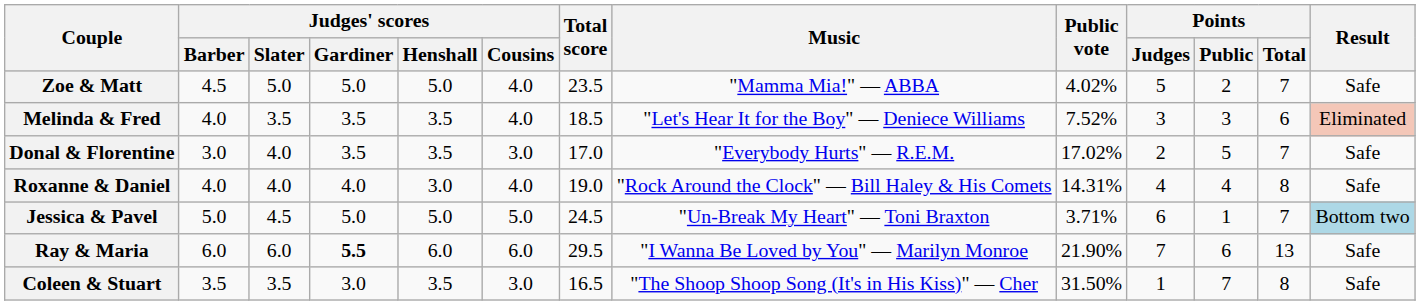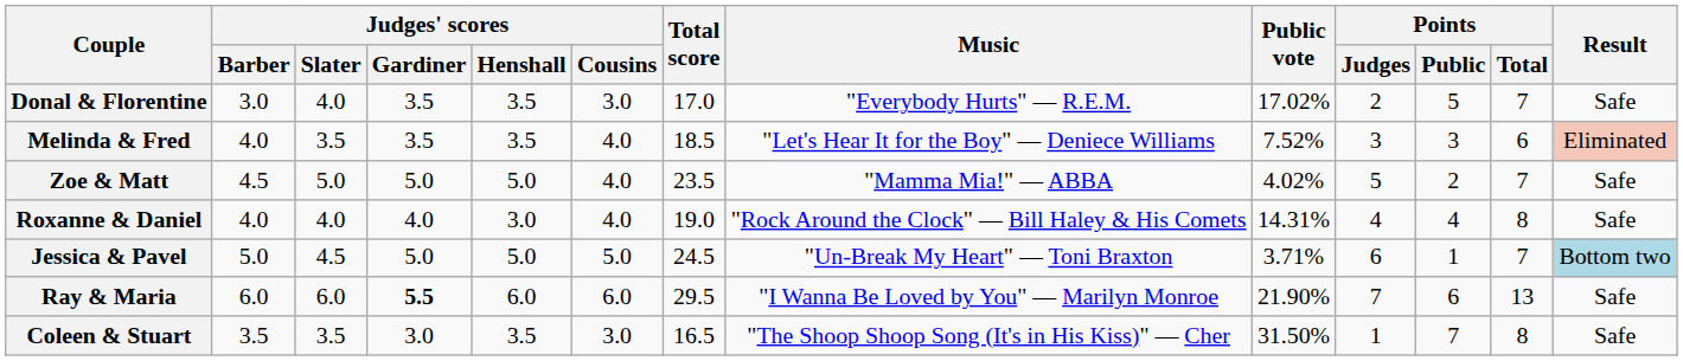 <table class="wikitable sortable" style="text-align:center; ; font-size:90%">
 <tr>
 <th scope="col" rowspan=2>Couple</th>
 <th scope="col" colspan=5 class="unsortable">Judges' scores</th>
 <th scope="col" rowspan=2>Total<br>score</th>
 <th scope="col" rowspan=2 class="unsortable">Music</th>
 <th scope="col" rowspan=2>Public<br>vote</th>
 <th scope="col" colspan=3>Points</th>
 <th scope="col" rowspan=2 class="unsortable">Result</th>
 </tr>
 <tr>
 <th class="unsortable">Barber</th>
 <th class="unsortable">Slater</th>
 <th class="unsortable">Gardiner</th>
 <th class="unsortable">Henshall</th>
 <th class="unsortable">Cousins</th>
 <th class="unsortable">Judges</th>
 <th class="unsortable">Public</th>
 <th>Total</th>
 </tr>
 <tr>
-<th scope="row">Zoe & Matt</th>
-<td style="text-align:center;">4.5</td>
-<td style="text-align:center;">5.0</td>
-<td style="text-align:center;">5.0</td>
-<td style="text-align:center;">5.0</td>
+<th scope="row">Donal & Florentine</th>
+<td style="text-align:center;">3.0</td>
 <td style="text-align:center;">4.0</td>
-<td style="text-align:center;">23.5</td>
-<td style="text-align:center;">"<a href='#'>Mamma Mia!</a>" — <a href='#'>ABBA</a></td>
-<td>4.02%</td>
+<td style="text-align:center;">3.5</td>
+<td style="text-align:center;">3.5</td>
+<td style="text-align:center;">3.0</td>
+<td style="text-align:center;">17.0</td>
+<td style="text-align:center;">"<a href='#'>Everybody Hurts</a>" — <a href='#'>R.E.M.</a></td>
+<td>17.02%</td>
+<td style="text-align:center;">2</td>
 <td style="text-align:center;">5</td>
-<td style="text-align:center;">2</td>
 <td style="text-align:center;">7</td>
 <td style="text-align:center;">Safe</td>
 </tr>
 <tr>
 <th scope="row">Melinda & Fred</th>
 <td style="text-align:center;">4.0</td>
 <td style="text-align:center;">3.5</td>
 <td style="text-align:center;">3.5</td>
 <td style="text-align:center;">3.5</td>
 <td style="text-align:center;">4.0</td>
 <td style="text-align:center;">18.5</td>
 <td style="text-align:center;">"<a href='#'>Let's Hear It for the Boy</a>" — <a href='#'>Deniece Williams</a></td>
 <td>7.52%</td>
 <td style="text-align:center;">3</td>
 <td style="text-align:center;">3</td>
 <td style="text-align:center;">6</td>
 <td bgcolor="f4c7b8">Eliminated</td>
 </tr>
 <tr>
-<th scope="row">Donal & Florentine</th>
-<td style="text-align:center;">3.0</td>
+<th scope="row">Zoe & Matt</th>
+<td style="text-align:center;">4.5</td>
+<td style="text-align:center;">5.0</td>
+<td style="text-align:center;">5.0</td>
+<td style="text-align:center;">5.0</td>
 <td style="text-align:center;">4.0</td>
-<td style="text-align:center;">3.5</td>
-<td style="text-align:center;">3.5</td>
-<td style="text-align:center;">3.0</td>
-<td style="text-align:center;">17.0</td>
-<td style="text-align:center;">"<a href='#'>Everybody Hurts</a>" — <a href='#'>R.E.M.</a></td>
-<td>17.02%</td>
+<td style="text-align:center;">23.5</td>
+<td style="text-align:center;">"<a href='#'>Mamma Mia!</a>" — <a href='#'>ABBA</a></td>
+<td>4.02%</td>
+<td style="text-align:center;">5</td>
 <td style="text-align:center;">2</td>
-<td style="text-align:center;">5</td>
 <td style="text-align:center;">7</td>
 <td style="text-align:center;">Safe</td>
 </tr>
 <tr>
 <th scope="row">Roxanne & Daniel</th>
 <td style="text-align:center;">4.0</td>
 <td style="text-align:center;">4.0</td>
 <td style="text-align:center;">4.0</td>
 <td style="text-align:center;">3.0</td>
 <td style="text-align:center;">4.0</td>
 <td style="text-align:center;">19.0</td>
 <td style="text-align:center;">"<a href='#'>Rock Around the Clock</a>" — <a href='#'>Bill Haley & His Comets</a></td>
 <td>14.31%</td>
 <td style="text-align:center;">4</td>
 <td style="text-align:center;">4</td>
 <td style="text-align:center;">8</td>
 <td style="text-align:center;">Safe</td>
 </tr>
 <tr>
 <th scope="row">Jessica & Pavel</th>
 <td style="text-align:center;">5.0</td>
 <td style="text-align:center;">4.5</td>
 <td style="text-align:center;">5.0</td>
 <td style="text-align:center;">5.0</td>
 <td style="text-align:center;">5.0</td>
 <td style="text-align:center;">24.5</td>
 <td style="text-align:center;">"<a href='#'>Un-Break My Heart</a>" — <a href='#'>Toni Braxton</a></td>
 <td>3.71%</td>
 <td style="text-align:center;">6</td>
 <td style="text-align:center;">1</td>
 <td style="text-align:center;">7</td>
 <td bgcolor=lightblue>Bottom two</td>
 </tr>
 <tr>
 <th scope="row">Ray & Maria</th>
 <td style="text-align:center;">6.0</td>
 <td style="text-align:center;">6.0</td>
 <td style="text-align:center;"><strong>5.5</strong></td>
 <td style="text-align:center;">6.0</td>
 <td style="text-align:center;">6.0</td>
 <td style="text-align:center;">29.5</td>
 <td style="text-align:center;">"<a href='#'>I Wanna Be Loved by You</a>" — <a href='#'>Marilyn Monroe</a></td>
 <td>21.90%</td>
 <td style="text-align:center;">7</td>
 <td style="text-align:center;">6</td>
 <td style="text-align:center;">13</td>
 <td style="text-align:center;">Safe</td>
 </tr>
 <tr>
 <th scope="row">Coleen & Stuart</th>
 <td style="text-align:center;">3.5</td>
 <td style="text-align:center;">3.5</td>
 <td style="text-align:center;">3.0</td>
 <td style="text-align:center;">3.5</td>
 <td style="text-align:center;">3.0</td>
 <td style="text-align:center;">16.5</td>
 <td style="text-align:center;">"<a href='#'>The Shoop Shoop Song (It's in His Kiss)</a>" — <a href='#'>Cher</a></td>
 <td>31.50%</td>
 <td style="text-align:center;">1</td>
 <td style="text-align:center;">7</td>
 <td style="text-align:center;">8</td>
 <td style="text-align:center;">Safe</td>
 </tr>
 </table>
